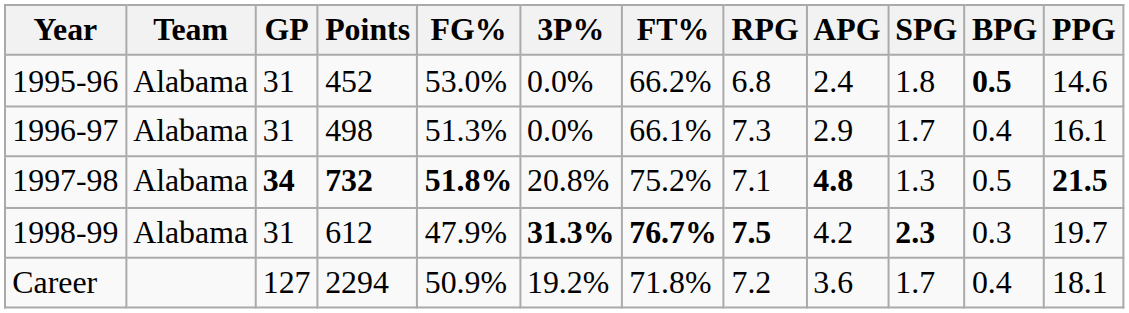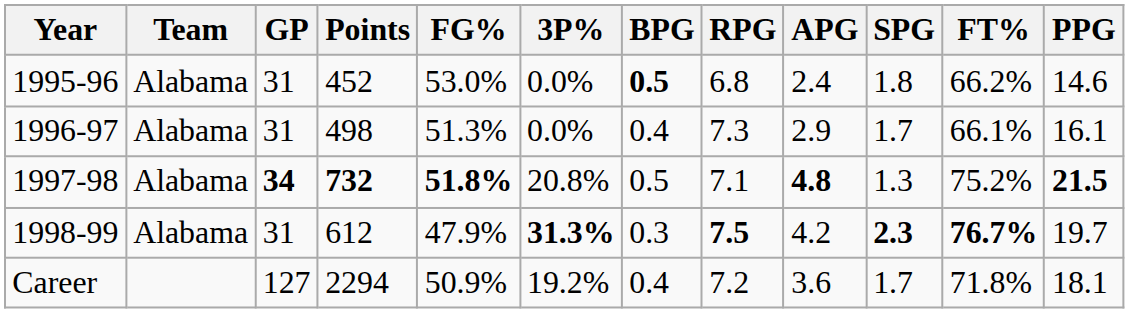 <table class="wikitable">
 <tr>
 <th><strong>Year</strong></th>
 <th><strong>Team</strong></th>
 <th><strong>GP</strong></th>
 <th><strong>Points</strong></th>
 <th><strong>FG%</strong></th>
 <th><strong>3P%</strong></th>
-<th><strong>FT%</strong></th>
+<th><strong>BPG</strong></th>
 <th><strong>RPG</strong></th>
 <th><strong>APG</strong></th>
 <th><strong>SPG</strong></th>
-<th><strong>BPG</strong></th>
+<th><strong>FT%</strong></th>
 <th><strong>PPG</strong></th>
 </tr>
 <tr>
 <td>1995-96</td>
 <td>Alabama</td>
 <td>31</td>
 <td>452</td>
 <td>53.0%</td>
 <td>0.0%</td>
-<td>66.2%</td>
+<td><strong>0.5</strong></td>
 <td>6.8</td>
 <td>2.4</td>
 <td>1.8</td>
-<td><strong>0.5</strong></td>
+<td>66.2%</td>
 <td>14.6</td>
 </tr>
 <tr>
 <td>1996-97</td>
 <td>Alabama</td>
 <td>31</td>
 <td>498</td>
 <td>51.3%</td>
 <td>0.0%</td>
-<td>66.1%</td>
+<td>0.4</td>
 <td>7.3</td>
 <td>2.9</td>
 <td>1.7</td>
-<td>0.4</td>
+<td>66.1%</td>
 <td>16.1</td>
 </tr>
 <tr>
 <td>1997-98</td>
 <td>Alabama</td>
 <td><strong>34</strong></td>
 <td><strong>732</strong></td>
 <td><strong>51.8%</strong></td>
 <td>20.8%</td>
-<td>75.2%</td>
+<td>0.5</td>
 <td>7.1</td>
 <td><strong>4.8</strong></td>
 <td>1.3</td>
-<td>0.5</td>
+<td>75.2%</td>
 <td><strong>21.5</strong></td>
 </tr>
 <tr>
 <td>1998-99</td>
 <td>Alabama</td>
 <td>31</td>
 <td>612</td>
 <td>47.9%</td>
 <td><strong>31.3%</strong></td>
-<td><strong>76.7%</strong></td>
+<td>0.3</td>
 <td><strong>7.5</strong></td>
 <td>4.2</td>
 <td><strong>2.3</strong></td>
-<td>0.3</td>
+<td><strong>76.7%</strong></td>
 <td>19.7</td>
 </tr>
 <tr>
 <td>Career</td>
 <td></td>
 <td>127</td>
 <td>2294</td>
 <td>50.9%</td>
 <td>19.2%</td>
-<td>71.8%</td>
+<td>0.4</td>
 <td>7.2</td>
 <td>3.6</td>
 <td>1.7</td>
-<td>0.4</td>
+<td>71.8%</td>
 <td>18.1</td>
 </tr>
 </table>
